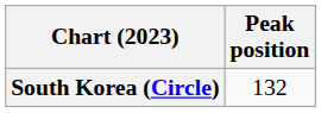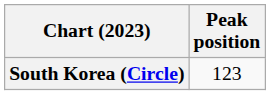 <table class="wikitable plainrowheaders" style="text-align:center">
 <tr>
 <th scope="col">Chart (2023)</th>
 <th scope="col">Peak<br>position</th>
 </tr>
 <tr>
 <th scope="row">South Korea (<a href='#'>Circle</a>)</th>
-<td>132</td>
+<td>123</td>
 </tr>
 </table>
